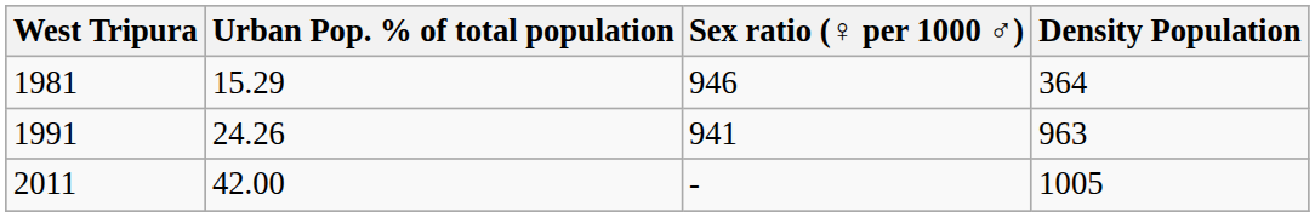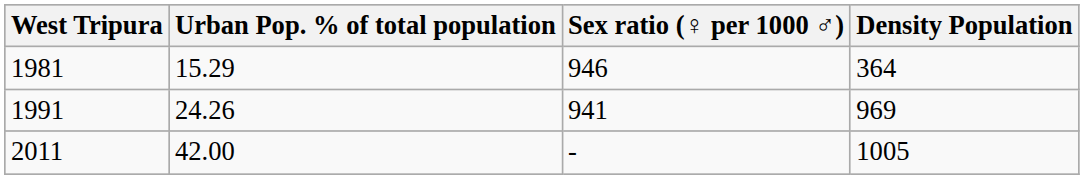 <table class="wikitable sortable">
 <tr>
 <th>West Tripura</th>
 <th>Urban Pop. % of total population</th>
 <th>Sex ratio (<strong>♀</strong> per 1000 <strong>♂</strong>)</th>
 <th>Density Population</th>
 </tr>
 <tr>
 <td>1981</td>
 <td>15.29</td>
 <td>946</td>
 <td>364</td>
 </tr>
 <tr>
 <td>1991</td>
 <td>24.26</td>
 <td>941</td>
-<td>963</td>
+<td>969</td>
 </tr>
 <tr>
 <td>2011</td>
 <td>42.00</td>
 <td>-</td>
 <td>1005</td>
 </tr>
 </table>
